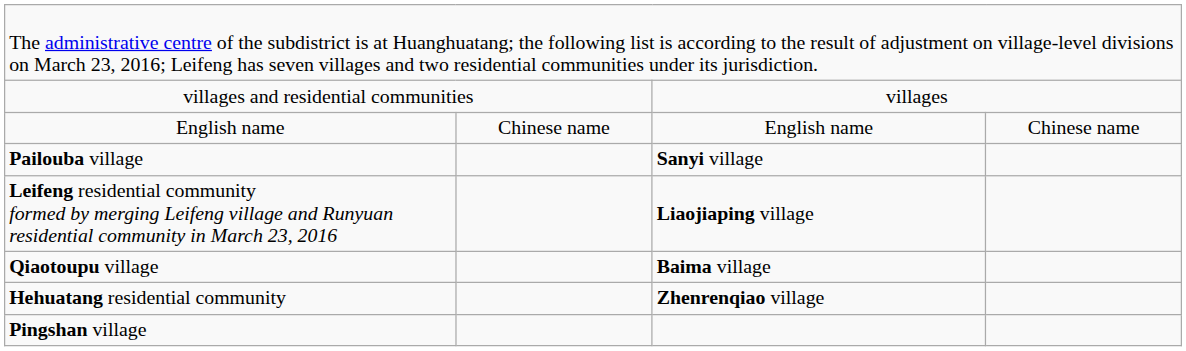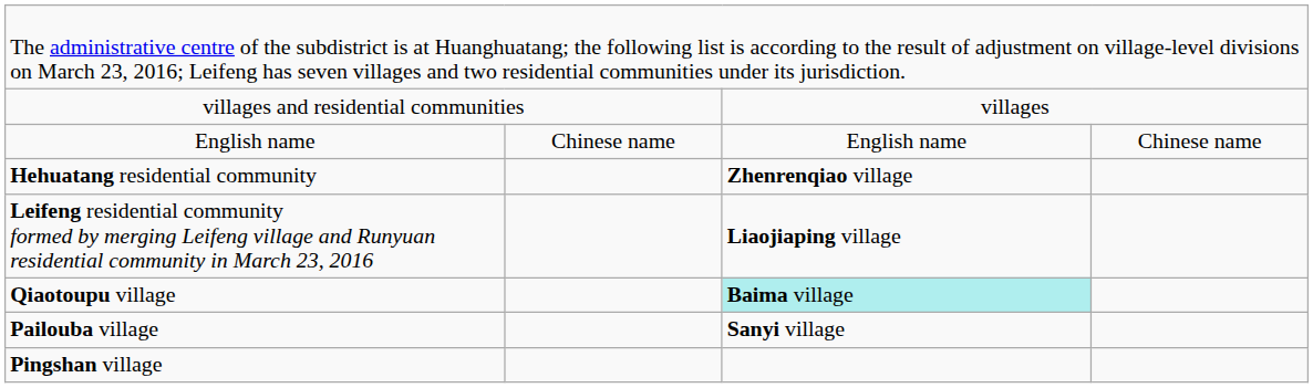 <table class="wikitable" width="60%">
 <tr align=lleft>
 <td colspan=4 width="60%"><br>The <a href='#'>administrative centre</a> of the subdistrict is at Huanghuatang; the following list is according to the result of adjustment on village-level divisions on March 23, 2016; Leifeng has seven villages and two residential communities under its jurisdiction.</td>
 </tr>
 <tr align=center>
 <td align=center colspan=2 width="33%">villages and residential communities</td>
 <td align=center colspan=2 width="27%">villages</td>
 </tr>
 <tr align=center>
 <td width="23%">English name</td>
 <td>Chinese name</td>
 <td width="17%">English name</td>
 <td>Chinese name</td>
 </tr>
 <tr align=left>
-<td><strong>Pailouba</strong> village</td>
+<td><strong>Hehuatang</strong> residential community</td>
 <td></td>
-<td><strong>Sanyi</strong> village</td>
+<td><strong>Zhenrenqiao</strong> village</td>
 <td></td>
 </tr>
 <tr align=left>
 <td><strong>Leifeng</strong> residential community<br><em>formed by merging Leifeng village and Runyuan residential community in March 23, 2016</em></td>
 <td><br></td>
 <td><strong>Liaojiaping</strong> village</td>
 <td></td>
 </tr>
 <tr align=left>
 <td><strong>Qiaotoupu</strong> village</td>
 <td></td>
-<td><strong>Baima</strong> village</td>
+<td style="background: paleturquoise;"><strong>Baima</strong> village</td>
 <td></td>
 </tr>
 <tr align=left>
-<td><strong>Hehuatang</strong> residential community</td>
+<td><strong>Pailouba</strong> village</td>
 <td></td>
-<td><strong>Zhenrenqiao</strong> village</td>
+<td><strong>Sanyi</strong> village</td>
 <td></td>
 </tr>
 <tr align=left>
 <td><strong>Pingshan</strong> village</td>
 <td></td>
 <td></td>
 <td></td>
 </tr>
 </table>
